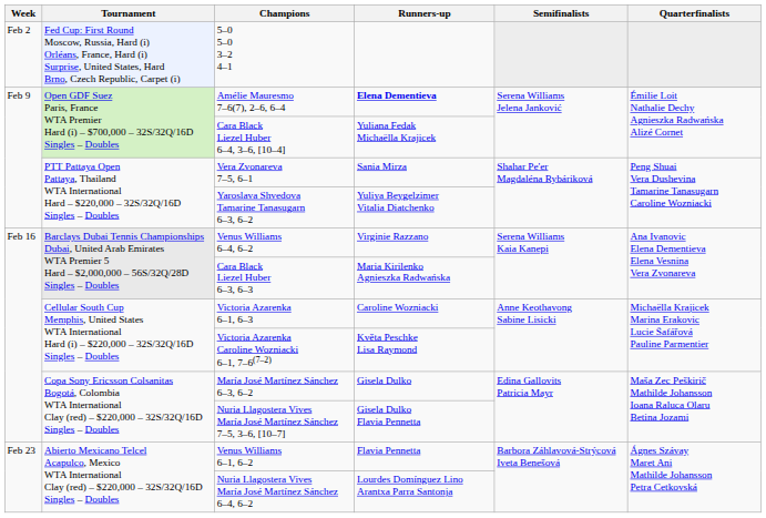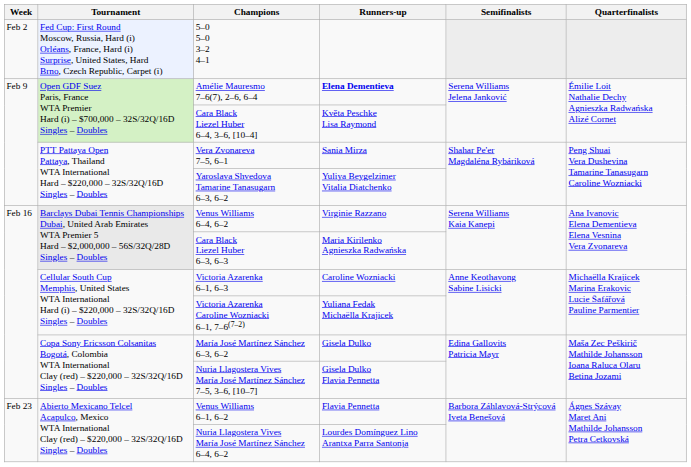 <table class=wikitable style=font-size:95%>
 <tr>
 <th style="width:48px;">Week</th>
 <th style="width:248px;">Tournament</th>
 <th style="width:200px;">Champions</th>
 <th style="width:200px;">Runners-up</th>
 <th style="width:190px;">Semifinalists</th>
 <th style="width:190px;">Quarterfinalists</th>
 </tr>
 <tr valign=top>
 <td rowspan=1>Feb 2</td>
 <td bgcolor="#ECF2FF" rowspan=1><a href='#'>Fed Cup: First Round</a><br> Moscow, Russia, Hard (i)<br><a href='#'>Orléans</a>, France, Hard (i)<br><a href='#'>Surprise</a>, United States, Hard<br> <a href='#'>Brno</a>, Czech Republic, Carpet (i)</td>
 <td> 5–0<br> 5–0<br> 3–2<br> 4–1</td>
 <td><br><br><br></td>
 <td bgcolor="#ededed"></td>
 <td bgcolor="#ededed"></td>
 </tr>
 <tr valign=top>
 <td rowspan=4>Feb 9</td>
 <td style="background:#d4f1c5;" rowspan=2><a href='#'>Open GDF Suez</a><br> Paris, France<br>WTA Premier<br>Hard (i) – $700,000 – 32S/32Q/16D<br><a href='#'>Singles</a> – <a href='#'>Doubles</a></td>
 <td> <a href='#'>Amélie Mauresmo</a><br>7–6(7), 2–6, 6–4</td>
 <td><strong> <a href='#'>Elena Dementieva</a></strong></td>
 <td rowspan=2> <a href='#'>Serena Williams</a><br> <a href='#'>Jelena Janković</a></td>
 <td rowspan=2> <a href='#'>Émilie Loit</a><br> <a href='#'>Nathalie Dechy</a><br> <a href='#'>Agnieszka Radwańska</a><br> <a href='#'>Alizé Cornet</a></td>
 </tr>
 <tr valign=top>
 <td> <a href='#'>Cara Black</a> <br> <a href='#'>Liezel Huber</a><br>6–4, 3–6, [10–4]</td>
-<td> <a href='#'>Yuliana Fedak</a> <br> <a href='#'>Michaëlla Krajicek</a></td>
+<td> <a href='#'>Květa Peschke</a> <br> <a href='#'>Lisa Raymond</a></td>
 </tr>
 <tr valign=top>
 <td rowspan=2><a href='#'>PTT Pattaya Open</a><br> <a href='#'>Pattaya</a>, Thailand<br>WTA International<br>Hard – $220,000 – 32S/32Q/16D<br><a href='#'>Singles</a> – <a href='#'>Doubles</a></td>
 <td> <a href='#'>Vera Zvonareva</a> <br>7–5, 6–1</td>
 <td> <a href='#'>Sania Mirza</a></td>
 <td rowspan=2> <a href='#'>Shahar Pe'er</a><br> <a href='#'>Magdaléna Rybáriková</a></td>
 <td rowspan=2> <a href='#'>Peng Shuai</a><br> <a href='#'>Vera Dushevina</a><br> <a href='#'>Tamarine Tanasugarn</a><br> <a href='#'>Caroline Wozniacki</a></td>
 </tr>
 <tr valign=top>
 <td> <a href='#'>Yaroslava Shvedova</a> <br>  <a href='#'>Tamarine Tanasugarn</a><br> 6–3, 6–2</td>
 <td> <a href='#'>Yuliya Beygelzimer</a> <br>  <a href='#'>Vitalia Diatchenko</a></td>
 </tr>
 <tr valign=top>
 <td rowspan=6>Feb 16</td>
 <td style="background:#e9e9e9;" rowspan=2><a href='#'>Barclays Dubai Tennis Championships</a><br> <a href='#'>Dubai</a>, United Arab Emirates<br>WTA Premier 5<br>Hard – $2,000,000 – 56S/32Q/28D<br><a href='#'>Singles</a> – <a href='#'>Doubles</a></td>
 <td> <a href='#'>Venus Williams</a> <br>6–4, 6–2</td>
 <td> <a href='#'>Virginie Razzano</a></td>
 <td rowspan=2> <a href='#'>Serena Williams</a>  <br>  <a href='#'>Kaia Kanepi</a></td>
 <td rowspan=2> <a href='#'>Ana Ivanovic</a><br> <a href='#'>Elena Dementieva</a>  <br> <a href='#'>Elena Vesnina</a>  <br> <a href='#'>Vera Zvonareva</a></td>
 </tr>
 <tr valign=top>
 <td> <a href='#'>Cara Black</a> <br> <a href='#'>Liezel Huber</a><br>6–3, 6–3</td>
 <td> <a href='#'>Maria Kirilenko</a><br> <a href='#'>Agnieszka Radwańska</a></td>
 </tr>
 <tr valign=top>
 <td rowspan=2><a href='#'>Cellular South Cup</a><br><a href='#'>Memphis</a>, United States<br>WTA International<br>Hard (i) – $220,000 – 32S/32Q/16D<br><a href='#'>Singles</a> – <a href='#'>Doubles</a></td>
 <td> <a href='#'>Victoria Azarenka</a><br>6–1, 6–3</td>
 <td> <a href='#'>Caroline Wozniacki</a></td>
 <td rowspan=2> <a href='#'>Anne Keothavong</a><br>  <a href='#'>Sabine Lisicki</a></td>
 <td rowspan=2> <a href='#'>Michaëlla Krajicek</a><br> <a href='#'>Marina Erakovic</a><br> <a href='#'>Lucie Šafářová</a><br> <a href='#'>Pauline Parmentier</a></td>
 </tr>
 <tr valign=top>
 <td> <a href='#'>Victoria Azarenka</a> <br> <a href='#'>Caroline Wozniacki</a><br>6–1, 7–6<sup>(7–2)</sup></td>
-<td> <a href='#'>Květa Peschke</a> <br> <a href='#'>Lisa Raymond</a></td>
+<td> <a href='#'>Yuliana Fedak</a> <br> <a href='#'>Michaëlla Krajicek</a></td>
 </tr>
 <tr valign=top>
 <td rowspan=2><a href='#'>Copa Sony Ericsson Colsanitas</a><br> <a href='#'>Bogotá</a>, Colombia<br>WTA International<br>Clay (red) – $220,000 – 32S/32Q/16D<br><a href='#'>Singles</a> – <a href='#'>Doubles</a></td>
 <td> <a href='#'>María José Martínez Sánchez</a> <br>6–3, 6–2</td>
 <td> <a href='#'>Gisela Dulko</a></td>
 <td rowspan=2> <a href='#'>Edina Gallovits</a> <br>  <a href='#'>Patricia Mayr</a></td>
 <td rowspan=2> <a href='#'>Maša Zec Peškirič</a><br> <a href='#'>Mathilde Johansson</a><br> <a href='#'>Ioana Raluca Olaru</a><br> <a href='#'>Betina Jozami</a></td>
 </tr>
 <tr valign=top>
 <td> <a href='#'>Nuria Llagostera Vives</a> <br> <a href='#'>María José Martínez Sánchez</a> <br> 7–5, 3–6, [10–7]</td>
 <td> <a href='#'>Gisela Dulko</a> <br> <a href='#'>Flavia Pennetta</a></td>
 </tr>
 <tr valign=top>
 <td rowspan=2>Feb 23</td>
 <td rowspan=2><a href='#'>Abierto Mexicano Telcel</a><br><a href='#'>Acapulco</a>, Mexico<br>WTA International<br>Clay (red) – $220,000 – 32S/32Q/16D<br><a href='#'>Singles</a> – <a href='#'>Doubles</a></td>
 <td> <a href='#'>Venus Williams</a><br>6–1, 6–2</td>
 <td> <a href='#'>Flavia Pennetta</a></td>
 <td rowspan=2> <a href='#'>Barbora Záhlavová-Strýcová</a><br> <a href='#'>Iveta Benešová</a></td>
 <td rowspan=2> <a href='#'>Ágnes Szávay</a><br> <a href='#'>Maret Ani</a><br> <a href='#'>Mathilde Johansson</a><br> <a href='#'>Petra Cetkovská</a></td>
 </tr>
 <tr valign=top>
 <td> <a href='#'>Nuria Llagostera Vives</a> <br> <a href='#'>María José Martínez Sánchez</a><br>6–4, 6–2</td>
 <td> <a href='#'>Lourdes Domínguez Lino</a> <br> <a href='#'>Arantxa Parra Santonja</a></td>
 </tr>
 </table>
